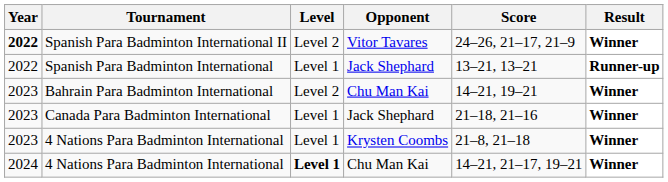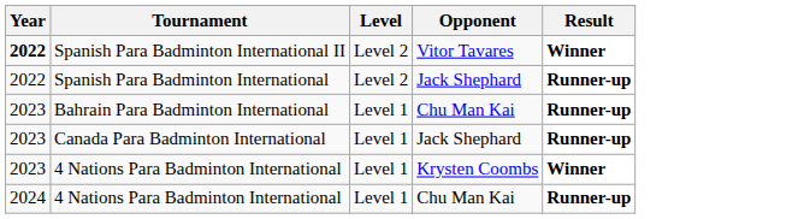 <table class="sortable wikitable" style="font-size: 90%;">
 <tr>
 <th>Year</th>
 <th>Tournament</th>
 <th>Level</th>
 <th>Opponent</th>
-<th>Score</th>
 <th>Result</th>
 </tr>
 <tr>
 <td align="center"><strong>2022</strong></td>
 <td align="left">Spanish Para Badminton International II</td>
 <td align="left">Level 2</td>
 <td align="left"> <a href='#'>Vitor Tavares</a></td>
-<td align="left">24–26, 21–17, 21–9</td>
 <td style="text-align:left; background:white"> <strong>Winner</strong></td>
 </tr>
 <tr>
 <td align="center">2022</td>
 <td align="left">Spanish Para Badminton International</td>
-<td align="left">Level 1</td>
+<td align="left">Level 2</td>
 <td align="left"> <a href='#'>Jack Shephard</a></td>
-<td align="left">13–21, 13–21</td>
 <td style="text-align:left; background:white"> <strong>Runner-up</strong></td>
 </tr>
 <tr>
 <td align="center">2023</td>
 <td align="left">Bahrain Para Badminton International</td>
-<td align="left">Level 2</td>
+<td align="left">Level 1</td>
 <td align="left"> <a href='#'>Chu Man Kai</a></td>
-<td align="left">14–21, 19–21</td>
-<td style="text-align:left; background:white"> <strong>Winner</strong></td>
+<td style="text-align:left; background:white"> <strong>Runner-up</strong></td>
 </tr>
 <tr>
 <td align="center">2023</td>
 <td align="left">Canada Para Badminton International</td>
 <td align="left">Level 1</td>
 <td align="left"> Jack Shephard</td>
-<td align="left">21–18, 21–16</td>
-<td style="text-align:left; background:white"> <strong>Winner</strong></td>
+<td style="text-align:left; background:white"> <strong>Runner-up</strong></td>
 </tr>
 <tr>
 <td align="center">2023</td>
 <td align="left">4 Nations Para Badminton International</td>
 <td align="left">Level 1</td>
 <td align="left"> <a href='#'>Krysten Coombs</a></td>
-<td align="left">21–8, 21–18</td>
 <td style="text-align:left; background:white"> <strong>Winner</strong></td>
 </tr>
 <tr>
 <td align="center">2024</td>
 <td align="left">4 Nations Para Badminton International</td>
-<td align="left"><strong>Level 1</strong></td>
+<td align="left">Level 1</td>
 <td align="left"> Chu Man Kai</td>
-<td align="left">14–21, 21–17, 19–21</td>
-<td style="text-align:left; background:white"> <strong>Winner</strong></td>
+<td style="text-align:left; background:white"> <strong>Runner-up</strong></td>
 </tr>
 </table>
